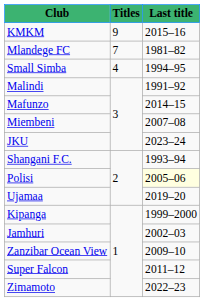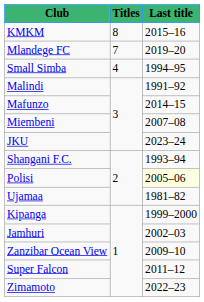 <table class="wikitable">
 <tr>
 <th style="background:mediumseagreen; color:black; border:1px solid dodgerblue;">Club</th>
 <th style="background:mediumseagreen; color:black; border:1px solid dodgerblue;">Titles</th>
 <th style="background:mediumseagreen; color:black; border:1px solid dodgerblue;">Last title</th>
 </tr>
 <tr>
 <td><a href='#'>KMKM</a></td>
-<td>9</td>
+<td>8</td>
 <td>2015–16</td>
 </tr>
 <tr>
 <td><a href='#'>Mlandege FC</a></td>
 <td>7</td>
-<td>1981–82</td>
+<td>2019–20</td>
 </tr>
 <tr>
 <td><a href='#'>Small Simba</a></td>
 <td>4</td>
 <td>1994–95</td>
 </tr>
 <tr>
 <td><a href='#'>Malindi</a></td>
 <td rowspan="4">3</td>
 <td>1991–92</td>
 </tr>
 <tr>
 <td><a href='#'>Mafunzo</a></td>
 <td>2014–15</td>
 </tr>
 <tr>
 <td><a href='#'>Miembeni</a></td>
 <td>2007–08</td>
 </tr>
 <tr>
 <td><a href='#'>JKU</a></td>
 <td>2023–24</td>
 </tr>
 <tr>
 <td><a href='#'>Shangani F.C.</a></td>
 <td rowspan="3">2</td>
 <td>1993–94</td>
 </tr>
 <tr>
 <td><a href='#'>Polisi</a></td>
 <td style="background: lightyellow;">2005–06</td>
 </tr>
 <tr>
 <td><a href='#'>Ujamaa</a></td>
-<td>2019–20</td>
+<td>1981–82</td>
 </tr>
 <tr>
 <td><a href='#'>Kipanga</a></td>
 <td rowspan="5">1</td>
 <td>1999–2000</td>
 </tr>
 <tr>
 <td><a href='#'>Jamhuri</a></td>
 <td>2002–03</td>
 </tr>
 <tr>
 <td><a href='#'>Zanzibar Ocean View</a></td>
 <td>2009–10</td>
 </tr>
 <tr>
 <td><a href='#'>Super Falcon</a></td>
 <td>2011–12</td>
 </tr>
 <tr>
 <td><a href='#'>Zimamoto</a></td>
 <td>2022–23</td>
 </tr>
 </table>
